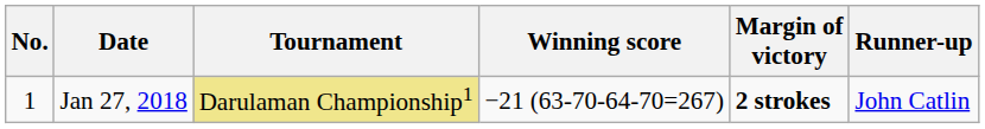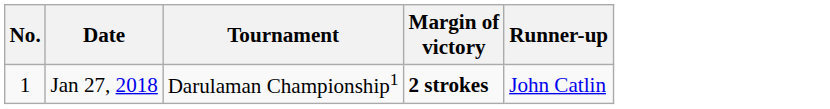 <table class="wikitable" style="font-size:95%;">
 <tr>
 <th>No.</th>
 <th>Date</th>
 <th>Tournament</th>
-<th>Winning score</th>
 <th>Margin of<br>victory</th>
 <th>Runner-up</th>
 </tr>
 <tr>
 <td align=center>1</td>
 <td align=right>Jan 27, <a href='#'>2018</a></td>
-<td style="background: khaki;">Darulaman Championship<sup>1</sup></td>
-<td>−21 (63-70-64-70=267)</td>
+<td>Darulaman Championship<sup>1</sup></td>
 <td><strong>2 strokes</strong></td>
 <td> <a href='#'>John Catlin</a></td>
 </tr>
 </table>
